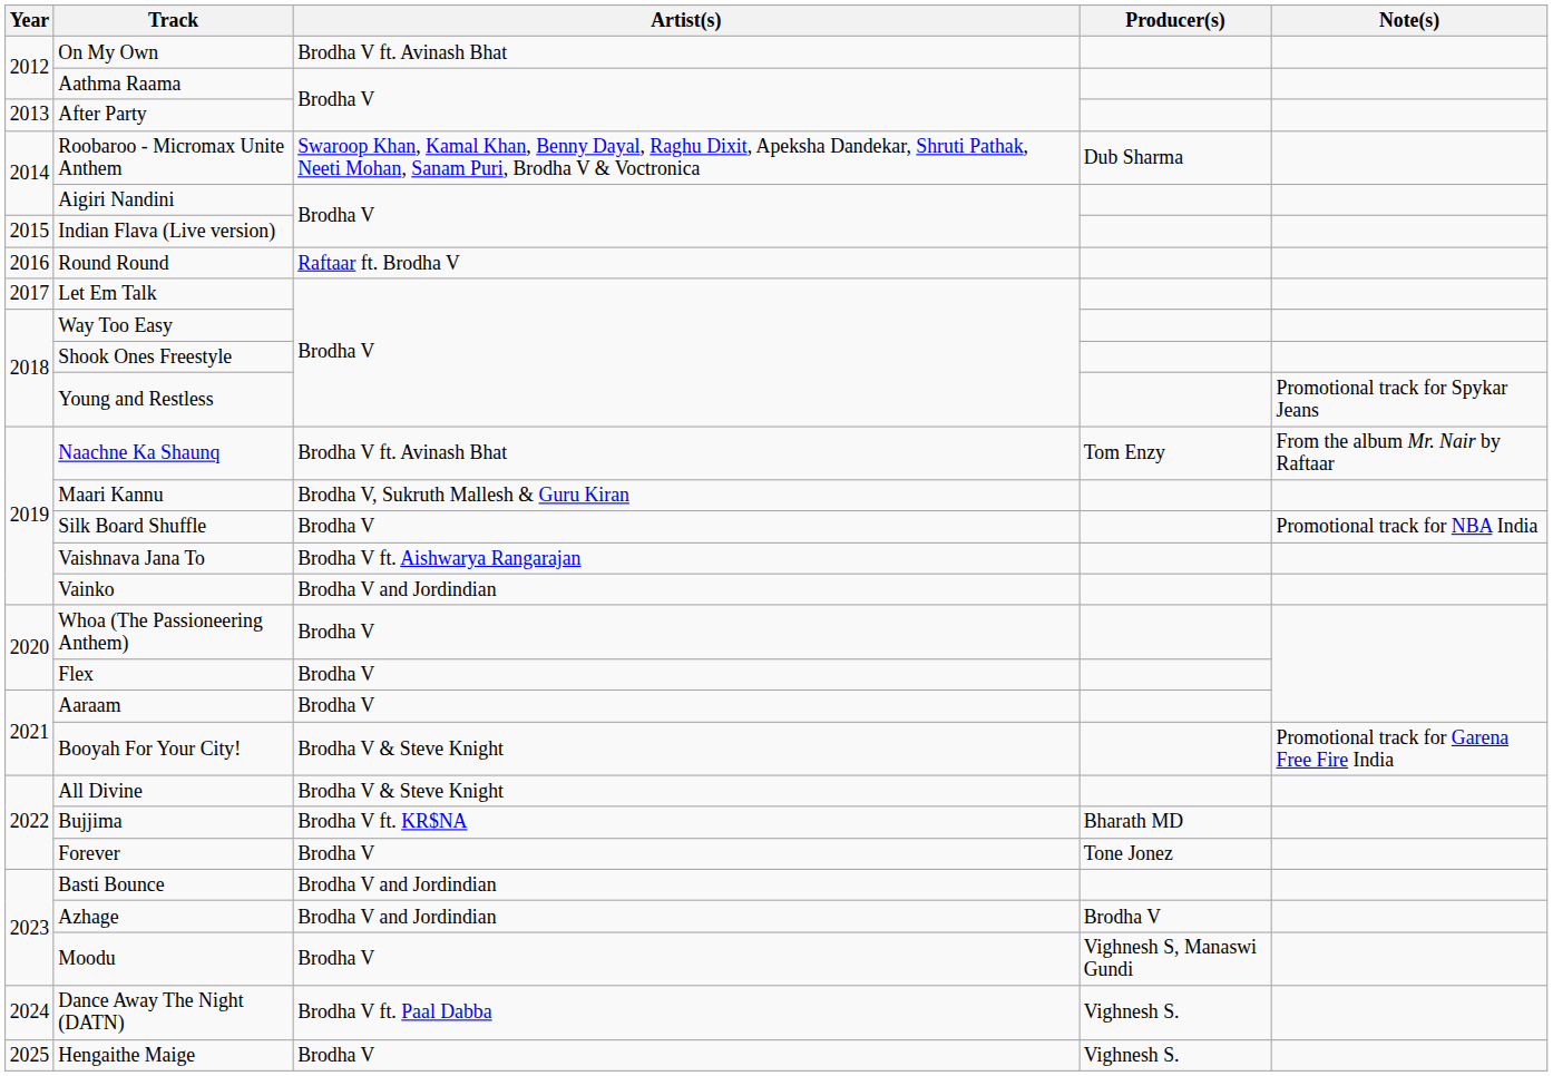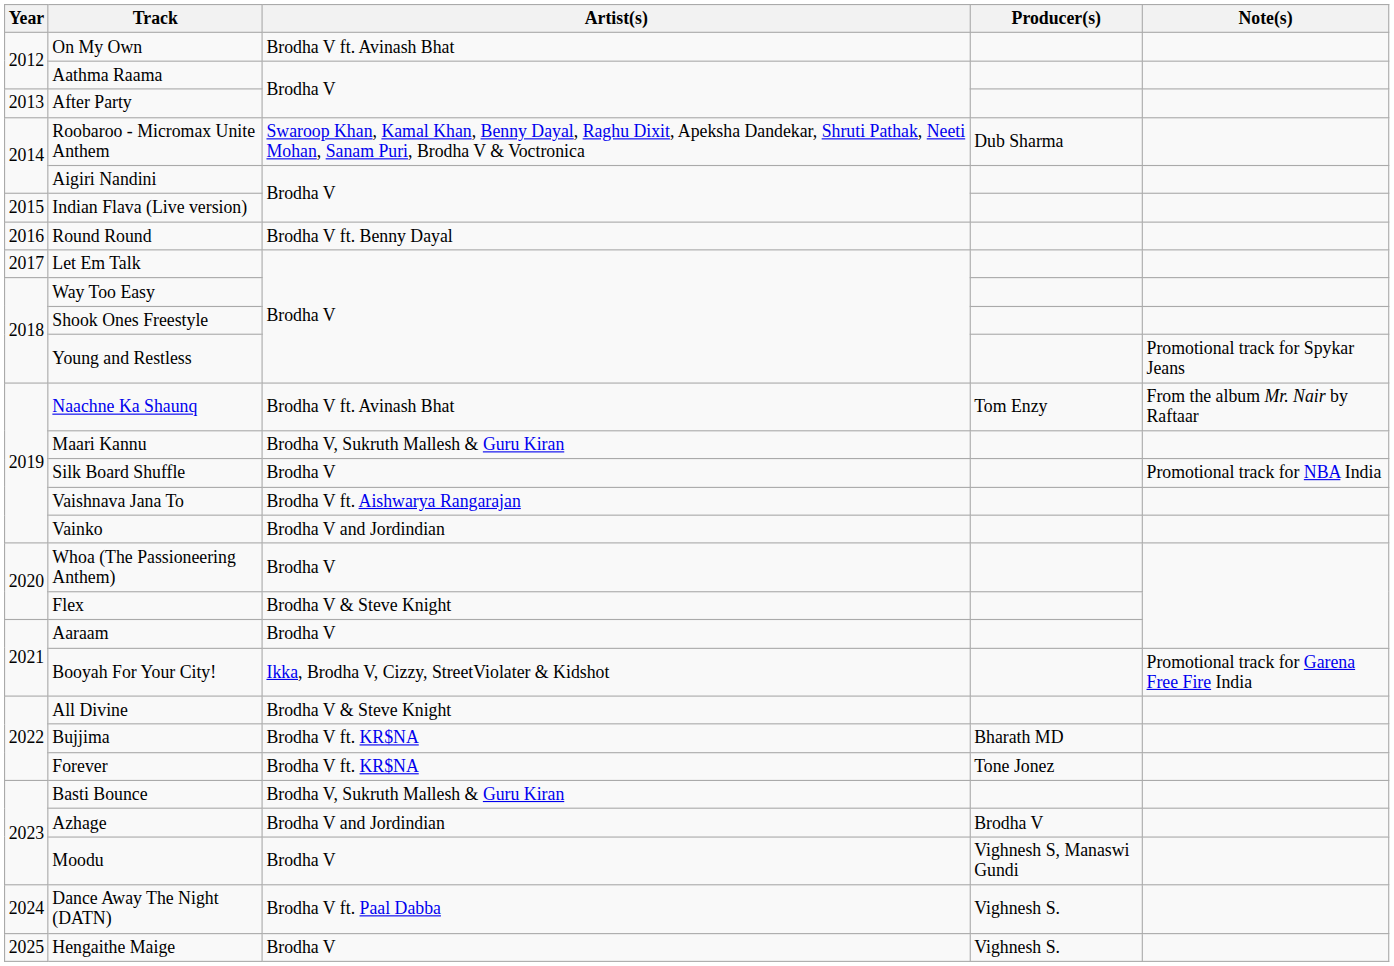 <table class="wikitable">
 <tr>
 <th>Year</th>
 <th>Track</th>
 <th>Artist(s)</th>
 <th>Producer(s)</th>
 <th>Note(s)</th>
 </tr>
 <tr>
 <td rowspan="2">2012</td>
 <td>On My Own</td>
 <td>Brodha V ft. Avinash Bhat</td>
 <td></td>
 <td></td>
 </tr>
 <tr>
 <td>Aathma Raama</td>
 <td rowspan="2">Brodha V</td>
 <td></td>
 <td></td>
 </tr>
 <tr>
 <td>2013</td>
 <td>After Party</td>
 <td></td>
 <td></td>
 </tr>
 <tr>
 <td rowspan="2">2014</td>
 <td>Roobaroo - Micromax Unite Anthem</td>
 <td><a href='#'>Swaroop Khan</a>, <a href='#'>Kamal Khan</a>, <a href='#'>Benny Dayal</a>, <a href='#'>Raghu Dixit</a>, Apeksha Dandekar, <a href='#'>Shruti Pathak</a>, <a href='#'>Neeti Mohan</a>, <a href='#'>Sanam Puri</a>, Brodha V & Voctronica</td>
 <td>Dub Sharma</td>
 <td></td>
 </tr>
 <tr>
 <td>Aigiri Nandini</td>
 <td rowspan="2">Brodha V</td>
 <td></td>
 <td></td>
 </tr>
 <tr>
 <td>2015</td>
 <td>Indian Flava (Live version)</td>
 <td></td>
 <td></td>
 </tr>
 <tr>
 <td>2016</td>
 <td>Round Round</td>
-<td><a href='#'>Raftaar</a> ft. Brodha V</td>
+<td>Brodha V ft. Benny Dayal</td>
 <td></td>
 <td></td>
 </tr>
 <tr>
 <td>2017</td>
 <td>Let Em Talk</td>
 <td rowspan="4">Brodha V</td>
 <td></td>
 <td></td>
 </tr>
 <tr>
 <td rowspan="3">2018</td>
 <td>Way Too Easy</td>
 <td></td>
 <td></td>
 </tr>
 <tr>
 <td>Shook Ones Freestyle</td>
 <td></td>
 <td></td>
 </tr>
 <tr>
 <td>Young and Restless</td>
 <td></td>
 <td>Promotional track for Spykar Jeans</td>
 </tr>
 <tr>
 <td rowspan="5">2019</td>
 <td><a href='#'>Naachne Ka Shaunq</a></td>
 <td>Brodha V ft. Avinash Bhat</td>
 <td>Tom Enzy</td>
 <td>From the album <em>Mr. Nair</em> by Raftaar</td>
 </tr>
 <tr>
 <td>Maari Kannu</td>
 <td>Brodha V, Sukruth Mallesh & <a href='#'>Guru Kiran</a></td>
 <td></td>
 <td></td>
 </tr>
 <tr>
 <td>Silk Board Shuffle</td>
 <td>Brodha V</td>
 <td></td>
 <td>Promotional track for <a href='#'>NBA</a> India</td>
 </tr>
 <tr>
 <td>Vaishnava Jana To</td>
 <td>Brodha V ft. <a href='#'>Aishwarya Rangarajan</a></td>
 <td></td>
 <td></td>
 </tr>
 <tr>
 <td>Vainko</td>
 <td>Brodha V and Jordindian</td>
 <td></td>
 <td></td>
 </tr>
 <tr>
 <td rowspan="2">2020</td>
 <td>Whoa (The Passioneering Anthem)</td>
 <td>Brodha V</td>
 <td></td>
 </tr>
 <tr>
 <td>Flex</td>
-<td>Brodha V</td>
+<td>Brodha V & Steve Knight</td>
 <td></td>
 </tr>
 <tr>
 <td rowspan="2">2021</td>
 <td>Aaraam</td>
 <td>Brodha V</td>
 <td></td>
 </tr>
 <tr>
 <td>Booyah For Your City!</td>
-<td>Brodha V & Steve Knight</td>
+<td><a href='#'>Ikka</a>, Brodha V, Cizzy, StreetViolater & Kidshot</td>
 <td></td>
 <td>Promotional track for <a href='#'>Garena Free Fire</a> India</td>
 </tr>
 <tr>
 <td rowspan="3">2022</td>
 <td>All Divine</td>
 <td>Brodha V & Steve Knight</td>
 <td></td>
 <td></td>
 </tr>
 <tr>
 <td>Bujjima</td>
 <td>Brodha V ft. <a href='#'>KR$NA</a></td>
 <td>Bharath MD</td>
 <td></td>
 </tr>
 <tr>
 <td>Forever</td>
-<td>Brodha V</td>
+<td>Brodha V ft. <a href='#'>KR$NA</a></td>
 <td>Tone Jonez</td>
 <td></td>
 </tr>
 <tr>
 <td rowspan="3">2023</td>
 <td>Basti Bounce</td>
-<td>Brodha V and Jordindian</td>
+<td>Brodha V, Sukruth Mallesh & <a href='#'>Guru Kiran</a></td>
 <td></td>
 <td></td>
 </tr>
 <tr>
 <td>Azhage</td>
 <td>Brodha V and Jordindian</td>
 <td>Brodha V</td>
 </tr>
 <tr>
 <td>Moodu</td>
 <td>Brodha V</td>
 <td>Vighnesh S, Manaswi Gundi</td>
 <td></td>
 </tr>
 <tr>
 <td>2024</td>
 <td>Dance Away The Night (DATN)</td>
 <td>Brodha V ft. <a href='#'>Paal Dabba</a></td>
 <td>Vighnesh S.</td>
 <td></td>
 </tr>
 <tr>
 <td>2025</td>
 <td>Hengaithe Maige</td>
 <td>Brodha V</td>
 <td>Vighnesh S.</td>
 <td></td>
 </tr>
 </table>
